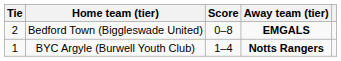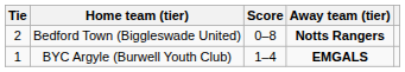 <table class="wikitable" style="text-align:center; font-size:85%">
 <tr>
 <th>Tie</th>
 <th>Home team (tier)</th>
 <th>Score</th>
 <th>Away team (tier)</th>
 <th></th>
 </tr>
 <tr>
 <td align="center">2</td>
 <td>Bedford Town (Biggleswade United)</td>
 <td align="center">0–8</td>
-<td><strong>EMGALS</strong></td>
+<td><strong>Notts Rangers</strong></td>
 <td></td>
 </tr>
 <tr>
 <td align="center">1</td>
 <td>BYC Argyle (Burwell Youth Club)</td>
 <td align="center">1–4</td>
-<td><strong>Notts Rangers</strong></td>
+<td><strong>EMGALS</strong></td>
 <td></td>
 </tr>
 </table>
